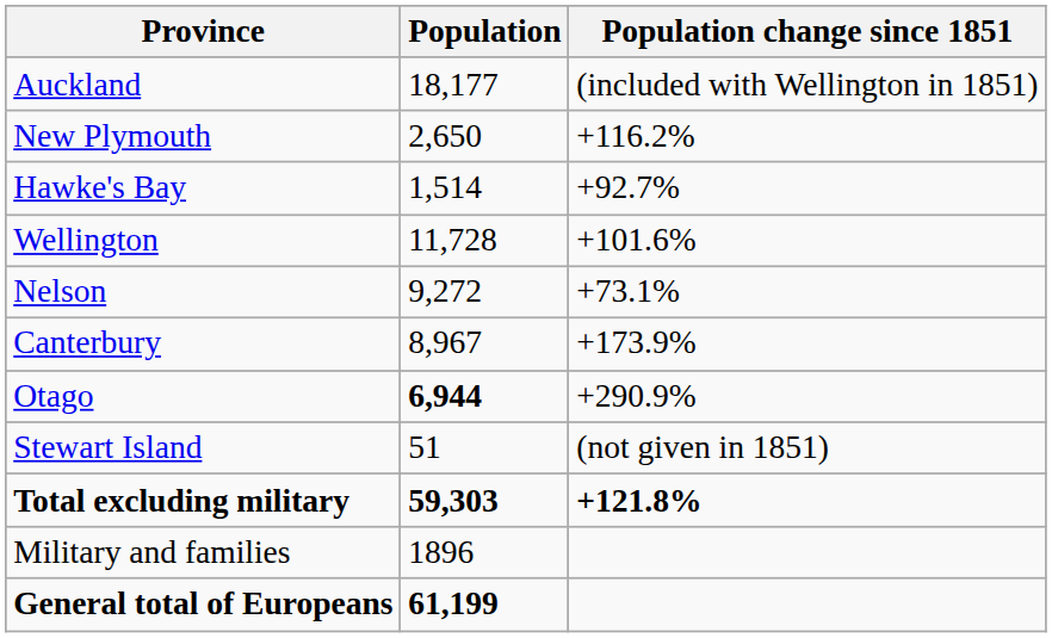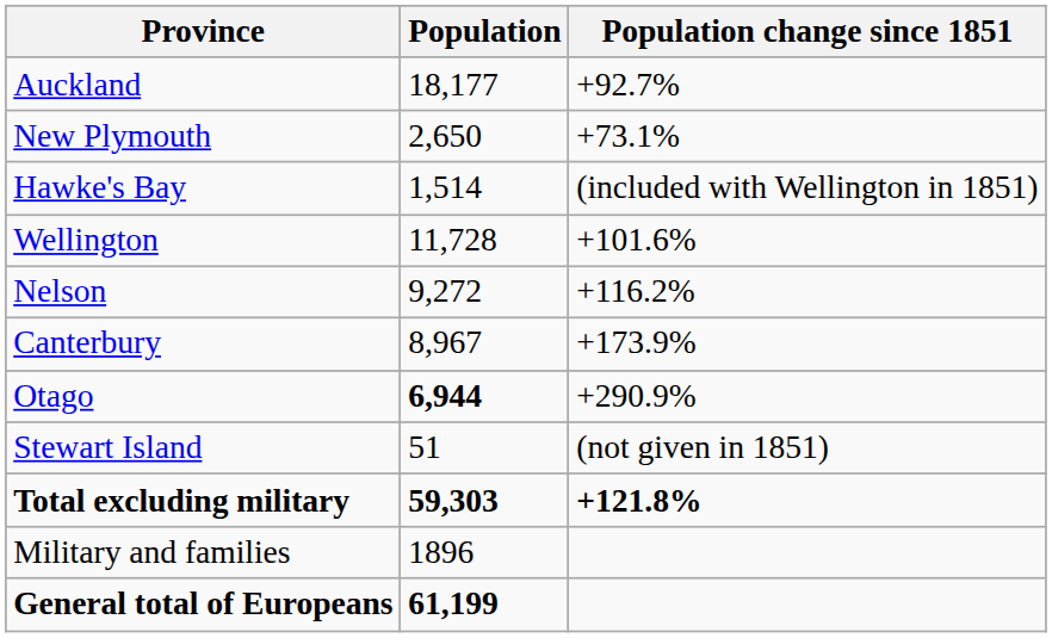 <table class="wikitable">
 <tr>
 <th>Province</th>
 <th>Population</th>
 <th>Population change since 1851</th>
 </tr>
 <tr>
 <td><a href='#'>Auckland</a></td>
 <td>18,177</td>
-<td>(included with Wellington in 1851)</td>
+<td>+92.7%</td>
 </tr>
 <tr>
 <td><a href='#'>New Plymouth</a></td>
 <td>2,650</td>
-<td>+116.2%</td>
+<td>+73.1%</td>
 </tr>
 <tr>
 <td><a href='#'>Hawke's Bay</a></td>
 <td>1,514</td>
-<td>+92.7%</td>
+<td>(included with Wellington in 1851)</td>
 </tr>
 <tr>
 <td><a href='#'>Wellington</a></td>
 <td>11,728</td>
 <td>+101.6%</td>
 </tr>
 <tr>
 <td><a href='#'>Nelson</a></td>
 <td>9,272</td>
-<td>+73.1%</td>
+<td>+116.2%</td>
 </tr>
 <tr>
 <td><a href='#'>Canterbury</a></td>
 <td>8,967</td>
 <td>+173.9%</td>
 </tr>
 <tr>
 <td><a href='#'>Otago</a></td>
 <td><strong>6,944</strong></td>
 <td>+290.9%</td>
 </tr>
 <tr>
 <td><a href='#'>Stewart Island</a></td>
 <td>51</td>
 <td>(not given in 1851)</td>
 </tr>
 <tr>
 <td><strong>Total excluding military</strong></td>
 <td><strong>59,303</strong></td>
 <td><strong>+121.8%</strong></td>
 </tr>
 <tr>
 <td>Military and families</td>
 <td>1896</td>
 <td></td>
 </tr>
 <tr>
 <td><strong>General total of Europeans</strong></td>
 <td><strong>61,199</strong></td>
 </tr>
 </table>
